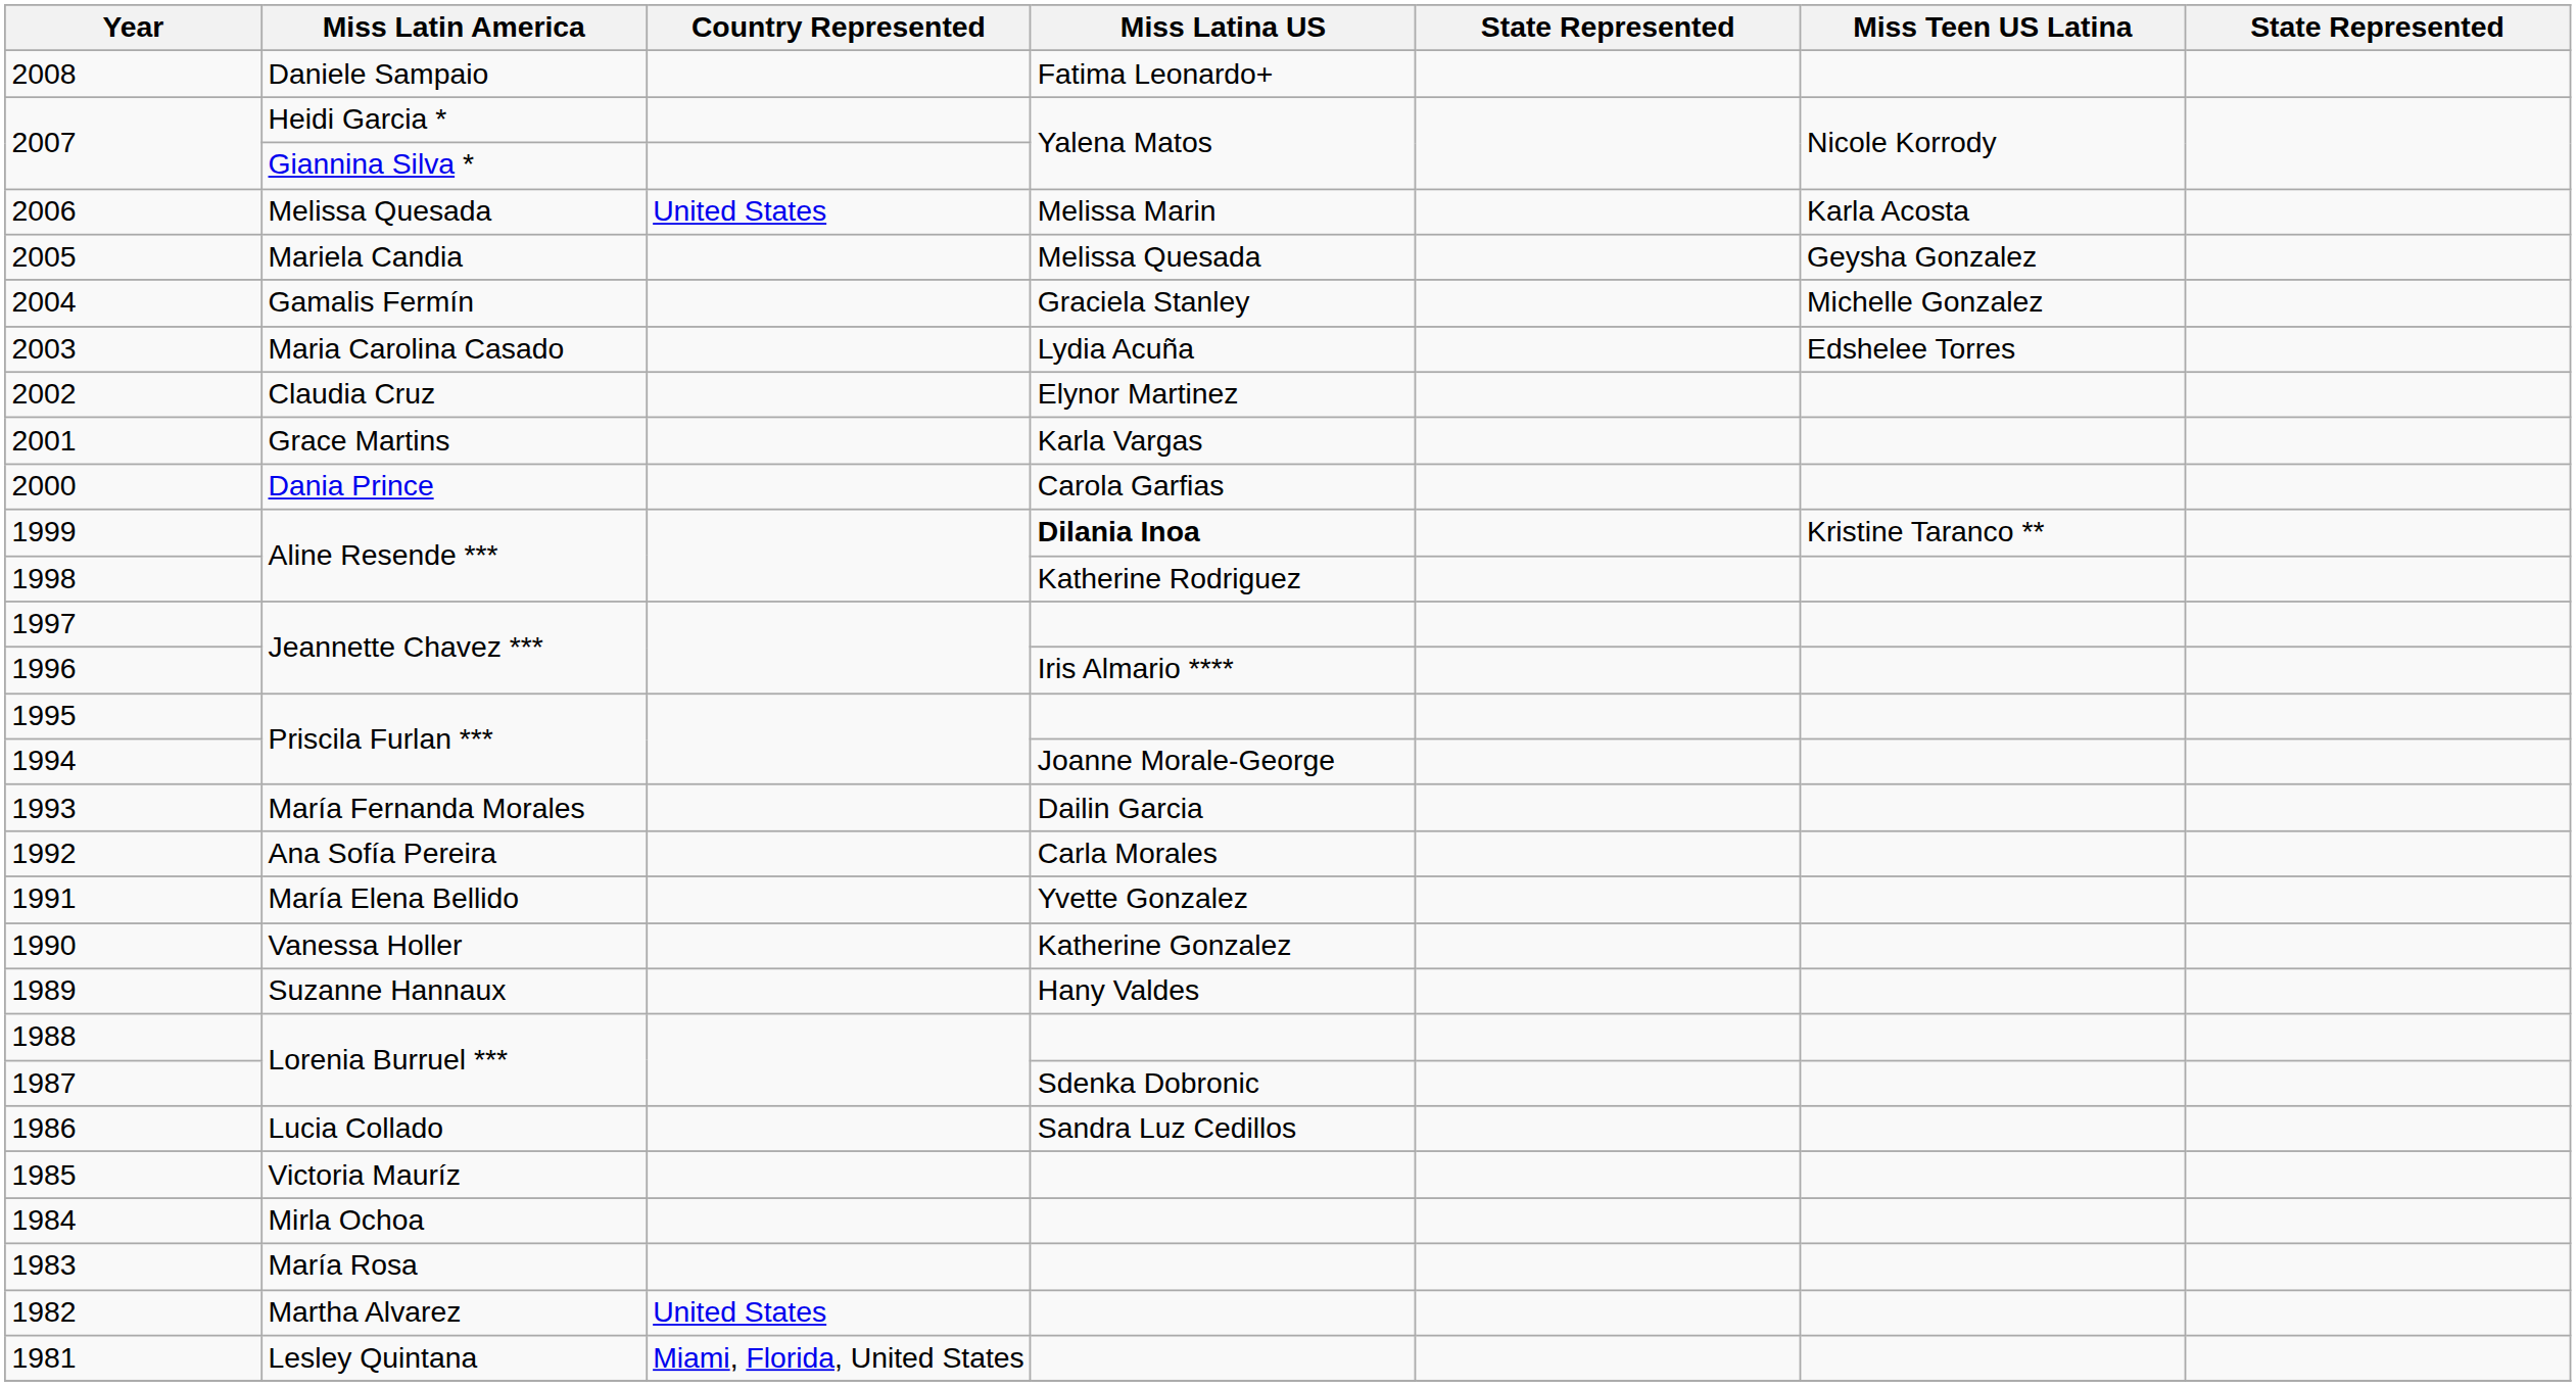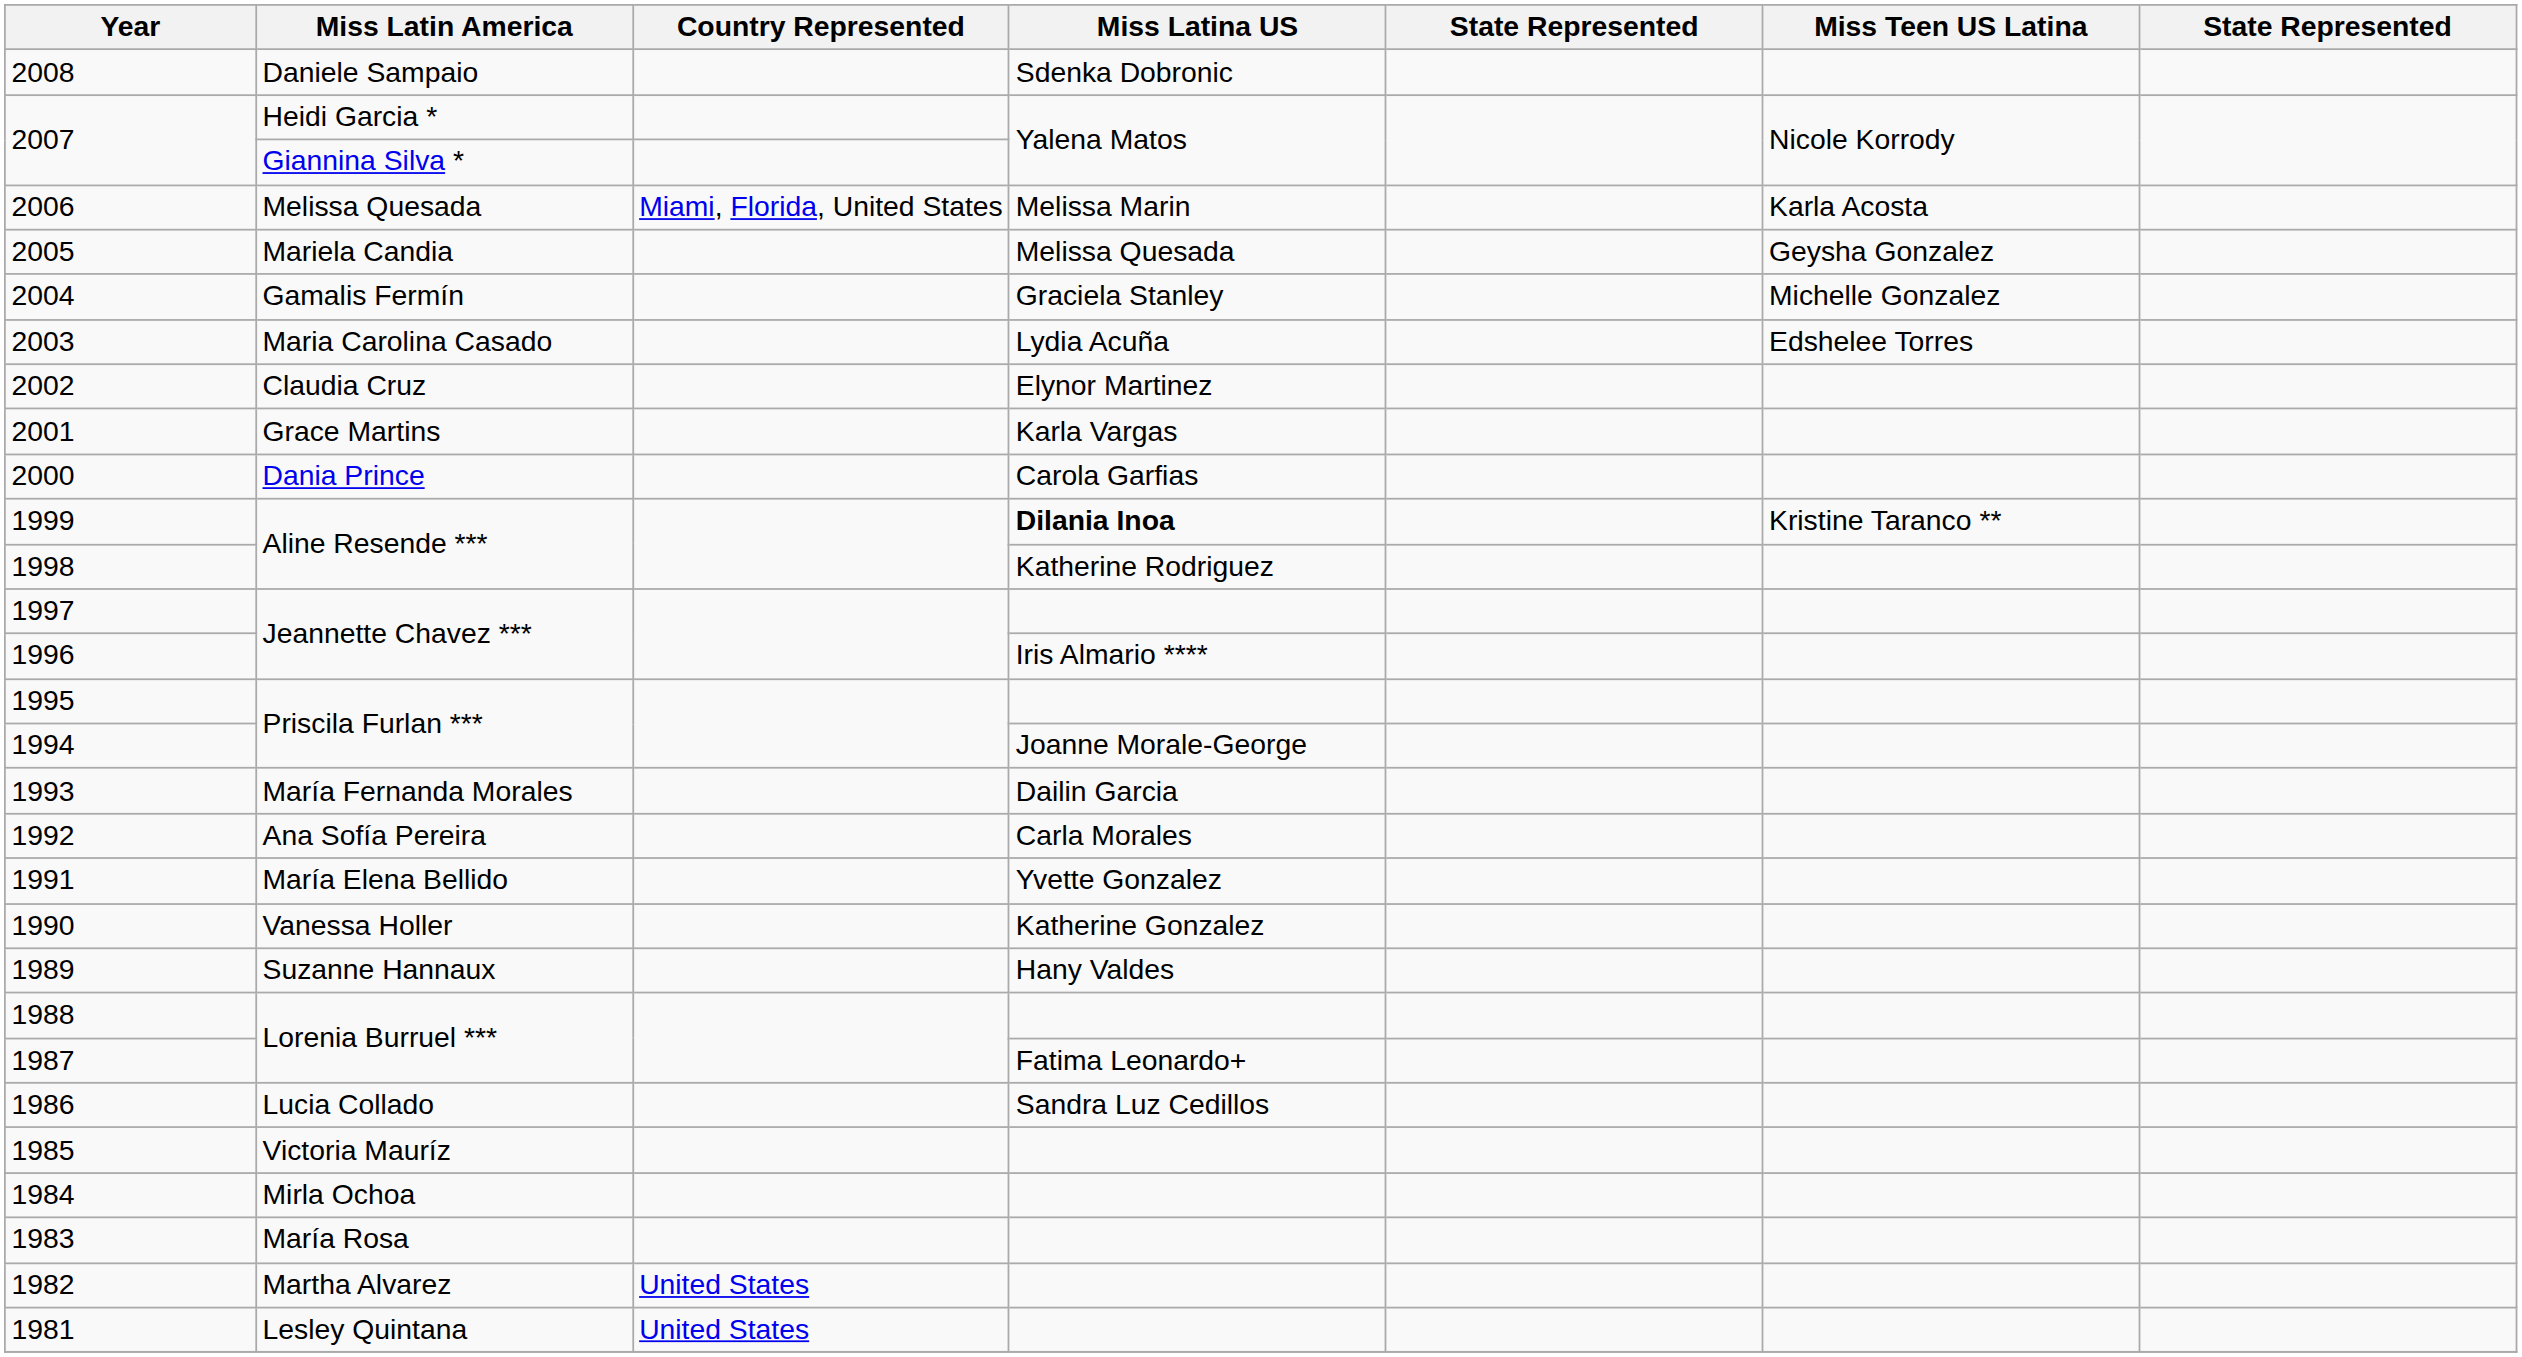 <table class="wikitable">
 <tr>
 <th bgcolor="#cccccc"     width="10%">Year</th>
 <th bgcolor="#cccccc"     width="15%">Miss Latin America</th>
 <th bgcolor="#cccccc"     width="15%">Country Represented</th>
 <th bgcolor="#cccccc"     width="15%">Miss Latina US</th>
 <th bgcolor="#cccccc"     width="15%">State Represented</th>
 <th bgcolor="#cccccc"     width="15%">Miss Teen US Latina</th>
 <th bgcolor="#cccccc"     width="15%">State Represented</th>
 </tr>
 <tr>
 <td>2008</td>
 <td>Daniele Sampaio</td>
 <td></td>
-<td>Fatima Leonardo+</td>
+<td>Sdenka Dobronic</td>
 <td></td>
 <td></td>
 <td></td>
 </tr>
 <tr>
 <td rowspan="2">2007</td>
 <td>Heidi Garcia *</td>
 <td></td>
 <td rowspan="2">Yalena Matos</td>
 <td rowspan="2"></td>
 <td rowspan="2">Nicole Korrody</td>
 <td rowspan="2"></td>
 </tr>
 <tr>
 <td><a href='#'>Giannina Silva</a> *</td>
 <td></td>
 </tr>
 <tr>
 <td>2006</td>
 <td>Melissa Quesada</td>
-<td> <a href='#'>United States</a></td>
+<td>  <a href='#'>Miami</a>, <a href='#'>Florida</a>, United States</td>
 <td>Melissa Marin</td>
 <td></td>
 <td>Karla Acosta</td>
 <td></td>
 </tr>
 <tr>
 <td>2005</td>
 <td>Mariela Candia</td>
 <td></td>
 <td>Melissa Quesada</td>
 <td></td>
 <td>Geysha Gonzalez</td>
 <td></td>
 </tr>
 <tr>
 <td>2004</td>
 <td>Gamalis Fermín</td>
 <td></td>
 <td>Graciela Stanley</td>
 <td></td>
 <td>Michelle Gonzalez</td>
 <td></td>
 </tr>
 <tr>
 <td>2003</td>
 <td>Maria Carolina Casado</td>
 <td></td>
 <td>Lydia Acuña</td>
 <td></td>
 <td>Edshelee Torres</td>
 <td></td>
 </tr>
 <tr>
 <td>2002</td>
 <td>Claudia Cruz</td>
 <td></td>
 <td>Elynor Martinez</td>
 <td></td>
 <td></td>
 <td></td>
 </tr>
 <tr>
 <td>2001</td>
 <td>Grace Martins</td>
 <td></td>
 <td>Karla Vargas</td>
 <td></td>
 <td></td>
 <td></td>
 </tr>
 <tr>
 <td>2000</td>
 <td><a href='#'>Dania Prince</a></td>
 <td></td>
 <td>Carola Garfias</td>
 <td></td>
 <td></td>
 <td></td>
 </tr>
 <tr>
 <td>1999</td>
 <td rowspan="2">Aline Resende ***</td>
 <td rowspan="2"></td>
 <td><strong>Dilania Inoa</strong></td>
 <td></td>
 <td>Kristine Taranco **</td>
 <td></td>
 </tr>
 <tr>
 <td>1998</td>
 <td>Katherine Rodriguez</td>
 <td></td>
 <td></td>
 <td></td>
 </tr>
 <tr>
 <td>1997</td>
 <td rowspan="2">Jeannette Chavez ***</td>
 <td rowspan="2"></td>
 <td></td>
 <td></td>
 <td></td>
 <td></td>
 </tr>
 <tr>
 <td>1996</td>
 <td>Iris Almario ****</td>
 <td></td>
 <td></td>
 <td></td>
 </tr>
 <tr>
 <td>1995</td>
 <td rowspan="2">Priscila Furlan ***</td>
 <td rowspan="2"></td>
 <td></td>
 <td></td>
 <td></td>
 <td></td>
 </tr>
 <tr>
 <td>1994</td>
 <td>Joanne Morale-George</td>
 <td></td>
 <td></td>
 <td></td>
 </tr>
 <tr>
 <td>1993</td>
 <td>María Fernanda Morales</td>
 <td></td>
 <td>Dailin Garcia</td>
 <td></td>
 <td></td>
 <td></td>
 </tr>
 <tr>
 <td>1992</td>
 <td>Ana Sofía Pereira</td>
 <td></td>
 <td>Carla Morales</td>
 <td></td>
 <td></td>
 <td></td>
 </tr>
 <tr>
 <td>1991</td>
 <td>María Elena Bellido</td>
 <td></td>
 <td>Yvette Gonzalez</td>
 <td></td>
 <td></td>
 <td></td>
 </tr>
 <tr>
 <td>1990</td>
 <td>Vanessa Holler</td>
 <td></td>
 <td>Katherine Gonzalez</td>
 <td></td>
 <td></td>
 <td></td>
 </tr>
 <tr>
 <td>1989</td>
 <td>Suzanne Hannaux</td>
 <td></td>
 <td>Hany Valdes</td>
 <td></td>
 <td></td>
 <td></td>
 </tr>
 <tr>
 <td>1988</td>
 <td rowspan="2">Lorenia Burruel ***</td>
 <td rowspan="2"></td>
 <td></td>
 <td></td>
 <td></td>
 <td></td>
 </tr>
 <tr>
 <td>1987</td>
-<td>Sdenka Dobronic</td>
+<td>Fatima Leonardo+</td>
 <td></td>
 <td></td>
 <td></td>
 </tr>
 <tr>
 <td>1986</td>
 <td>Lucia Collado</td>
 <td></td>
 <td>Sandra Luz Cedillos</td>
 <td></td>
 <td></td>
 <td></td>
 </tr>
 <tr>
 <td>1985</td>
 <td>Victoria Mauríz</td>
 <td></td>
 <td></td>
 <td></td>
 <td></td>
 <td></td>
 </tr>
 <tr>
 <td>1984</td>
 <td>Mirla Ochoa</td>
 <td></td>
 <td></td>
 <td></td>
 <td></td>
 <td></td>
 </tr>
 <tr>
 <td>1983</td>
 <td>María Rosa</td>
 <td></td>
 <td></td>
 <td></td>
 <td></td>
 <td></td>
 </tr>
 <tr>
 <td>1982</td>
 <td>Martha Alvarez</td>
 <td> <a href='#'>United States</a></td>
 <td></td>
 <td></td>
 <td></td>
 <td></td>
 </tr>
 <tr>
 <td>1981</td>
 <td>Lesley Quintana</td>
-<td>  <a href='#'>Miami</a>, <a href='#'>Florida</a>, United States</td>
+<td> <a href='#'>United States</a></td>
 <td></td>
 <td></td>
 <td></td>
 <td></td>
 </tr>
 <tr>
 </tr>
 </table>
